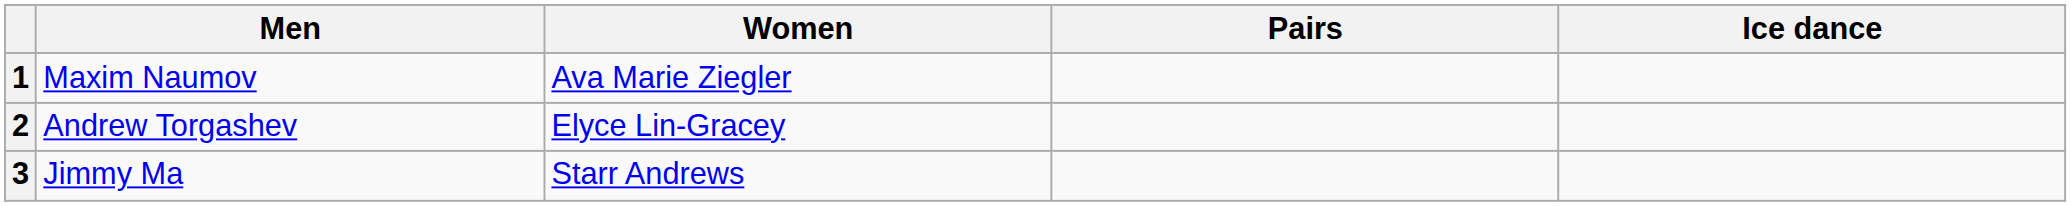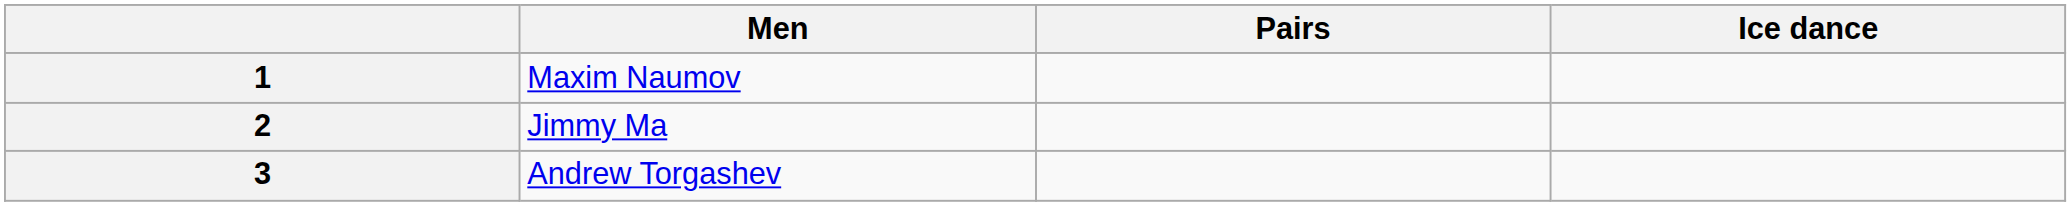 <table class="wikitable unsortable" style="text-align:left; width:85%">
 <tr>
 <th scope="col"></th>
 <th scope="col" style="width:25%">Men</th>
-<th scope="col" style="width:25%">Women</th>
 <th scope="col" style="width:25%">Pairs</th>
 <th scope="col" style="width:25%">Ice dance</th>
 </tr>
 <tr>
 <th scope="row">1</th>
 <td><a href='#'>Maxim Naumov</a></td>
-<td><a href='#'>Ava Marie Ziegler</a></td>
 <td></td>
 <td></td>
 </tr>
 <tr>
 <th scope="row">2</th>
-<td><a href='#'>Andrew Torgashev</a></td>
-<td><a href='#'>Elyce Lin-Gracey</a></td>
+<td><a href='#'>Jimmy Ma</a></td>
 <td></td>
 <td></td>
 </tr>
 <tr>
 <th scope="row">3</th>
-<td><a href='#'>Jimmy Ma</a></td>
-<td><a href='#'>Starr Andrews</a></td>
+<td><a href='#'>Andrew Torgashev</a></td>
 <td></td>
 <td></td>
 </tr>
 </table>
